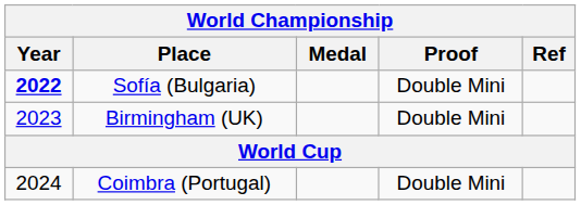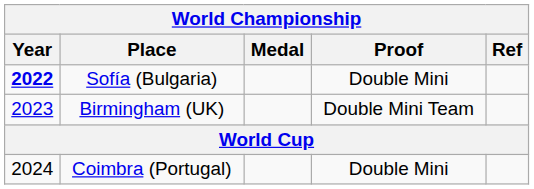 <table class="wikitable center col2izq" style="text-align:center;width:445px;">
 <tr>
 <th colspan="5"><a href='#'>World Championship</a></th>
 </tr>
 <tr>
 <th>Year</th>
 <th>Place</th>
 <th>Medal</th>
 <th>Proof</th>
 <th>Ref</th>
 </tr>
 <tr>
 <td><strong><a href='#'>2022</a></strong></td>
 <td><a href='#'>Sofía</a> (Bulgaria)</td>
 <td></td>
 <td>Double Mini</td>
 <td></td>
 </tr>
 <tr>
 <td><a href='#'>2023</a></td>
 <td><a href='#'>Birmingham</a> (UK)</td>
 <td></td>
-<td>Double Mini</td>
+<td>Double Mini Team</td>
 <td></td>
 </tr>
 <tr>
 <th colspan="5"><a href='#'>World Cup</a></th>
 </tr>
 <tr>
 <td>2024</td>
 <td><a href='#'>Coimbra</a> (Portugal)</td>
 <td></td>
 <td>Double Mini</td>
 <td></td>
 </tr>
 </table>
